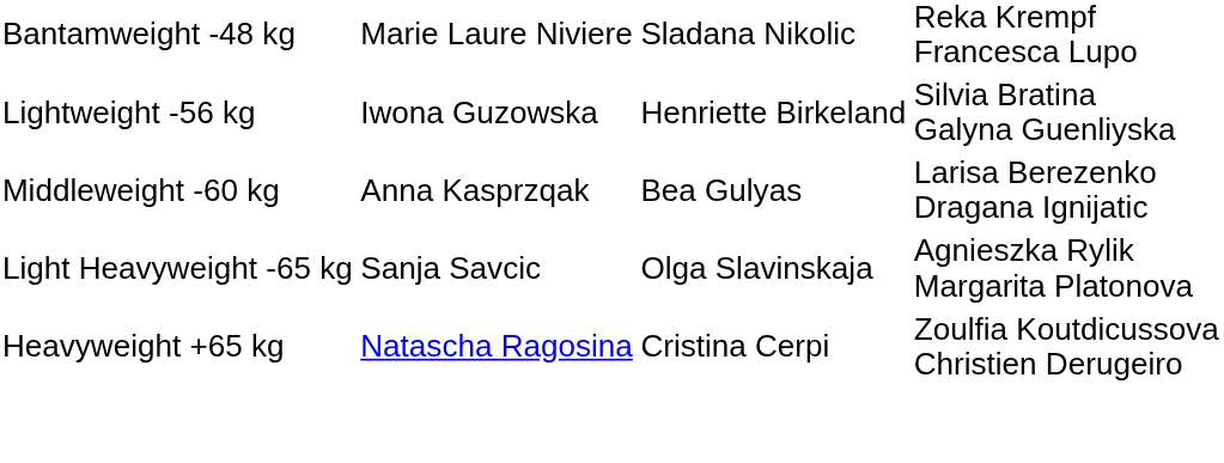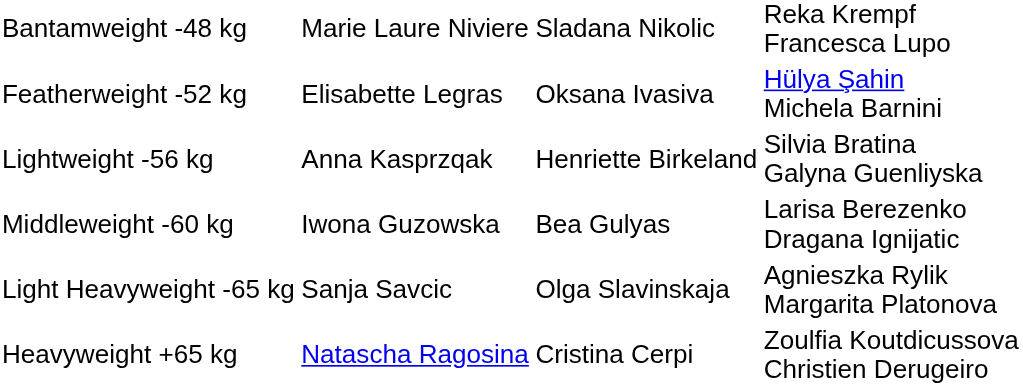 <table>
 <tr>
 <td>Bantamweight -48 kg</td>
 <td>Marie Laure Niviere </td>
 <td>Sladana Nikolic </td>
 <td>Reka Krempf <br>Francesca Lupo </td>
 </tr>
 <tr>
+<td>Featherweight -52 kg</td>
+<td>Elisabette Legras </td>
+<td>Oksana Ivasiva </td>
+<td><a href='#'>Hülya Şahin</a> <br>Michela Barnini </td>
+</tr>
+<tr>
 <td>Lightweight -56 kg</td>
-<td>Iwona Guzowska </td>
+<td>Anna Kasprzqak </td>
 <td>Henriette Birkeland </td>
 <td>Silvia Bratina <br>Galyna Guenliyska </td>
 </tr>
 <tr>
 <td>Middleweight -60 kg</td>
-<td>Anna Kasprzqak </td>
+<td>Iwona Guzowska </td>
 <td>Bea Gulyas </td>
 <td>Larisa Berezenko <br>Dragana Ignijatic </td>
 </tr>
 <tr>
 <td>Light Heavyweight -65 kg</td>
 <td>Sanja Savcic </td>
 <td>Olga Slavinskaja </td>
 <td>Agnieszka Rylik <br>Margarita Platonova </td>
 </tr>
 <tr>
 <td>Heavyweight +65 kg</td>
 <td><a href='#'>Natascha Ragosina</a> </td>
 <td>Cristina Cerpi </td>
 <td>Zoulfia Koutdicussova <br>Christien Derugeiro </td>
 </tr>
 <tr>
 </tr>
 </table>
